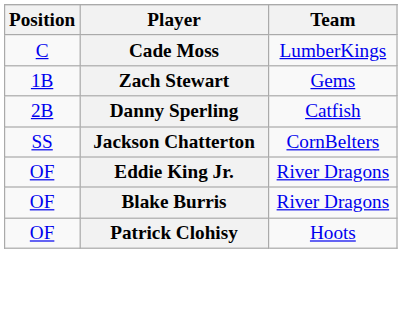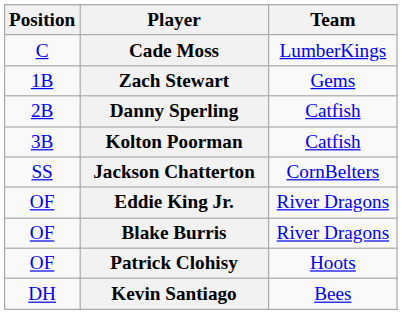 <table class="wikitable sortable plainrowheaders" style="text-align:center;">
 <tr>
 </tr>
 <tr>
 <th scope="col">Position</th>
 <th scope="col" style="width:150px;">Player</th>
 <th scope="col" style="width:100px;">Team</th>
 </tr>
 <tr>
 <td><a href='#'>C</a></td>
 <th scope="row" style="text-align:center">Cade Moss</th>
 <td><a href='#'>LumberKings</a></td>
 </tr>
 <tr>
 <td><a href='#'>1B</a></td>
 <th scope="row" style="text-align:center">Zach Stewart</th>
 <td><a href='#'>Gems</a></td>
 </tr>
 <tr>
 <td><a href='#'>2B</a></td>
 <th scope="row" style="text-align:center">Danny Sperling</th>
 <td><a href='#'>Catfish</a></td>
 </tr>
 <tr>
+<td><a href='#'>3B</a></td>
+<th scope="row" style="text-align:center">Kolton Poorman</th>
+<td><a href='#'>Catfish</a></td>
+</tr>
+<tr>
 <td><a href='#'>SS</a></td>
 <th scope="row" style="text-align:center">Jackson Chatterton</th>
 <td><a href='#'>CornBelters</a></td>
 </tr>
 <tr>
 <td><a href='#'>OF</a></td>
 <th scope="row" style="text-align:center">Eddie King Jr.</th>
 <td><a href='#'>River Dragons</a></td>
 </tr>
 <tr>
 <td><a href='#'>OF</a></td>
 <th scope="row" style="text-align:center">Blake Burris</th>
 <td><a href='#'>River Dragons</a></td>
 </tr>
 <tr>
 <td><a href='#'>OF</a></td>
 <th scope="row" style="text-align:center">Patrick Clohisy</th>
 <td><a href='#'>Hoots</a></td>
 </tr>
+<tr>
+<td><a href='#'>DH</a></td>
+<th scope="row" style="text-align:center">Kevin Santiago</th>
+<td><a href='#'>Bees</a></td>
+</tr>
 </table>
